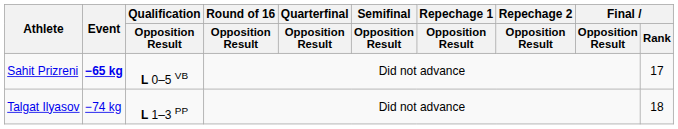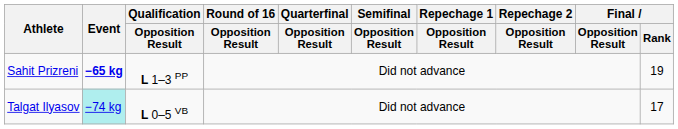 <table class="wikitable" style="font-size:90%">
 <tr>
 <th rowspan=2>Athlete</th>
 <th rowspan=2>Event</th>
 <th>Qualification</th>
 <th>Round of 16</th>
 <th>Quarterfinal</th>
 <th>Semifinal</th>
 <th>Repechage 1</th>
 <th>Repechage 2</th>
 <th colspan=2>Final / </th>
 </tr>
 <tr style="font-size: 95%">
 <th>Opposition<br>Result</th>
 <th>Opposition<br>Result</th>
 <th>Opposition<br>Result</th>
 <th>Opposition<br>Result</th>
 <th>Opposition<br>Result</th>
 <th>Opposition<br>Result</th>
 <th>Opposition<br>Result</th>
 <th>Rank</th>
 </tr>
 <tr align=center>
 <td align=left><a href='#'>Sahit Prizreni</a></td>
 <td align=left><strong><a href='#'>−65 kg</a></strong></td>
+<td><br><strong>L</strong> 1–3 <sup>PP</sup></td>
+<td colspan=6>Did not advance</td>
+<td>19</td>
+</tr>
+<tr align=center>
+<td align=left><a href='#'>Talgat Ilyasov</a></td>
+<td align=left style="background: paleturquoise;"><a href='#'>−74 kg</a></td>
 <td><br><strong>L</strong> 0–5 <sup>VB</sup></td>
 <td colspan=6>Did not advance</td>
 <td>17</td>
 </tr>
-<tr align=center>
-<td align=left><a href='#'>Talgat Ilyasov</a></td>
-<td align=left><a href='#'>−74 kg</a></td>
-<td><br><strong>L</strong> 1–3 <sup>PP</sup></td>
-<td colspan=6>Did not advance</td>
-<td>18</td>
-</tr>
 </table>
